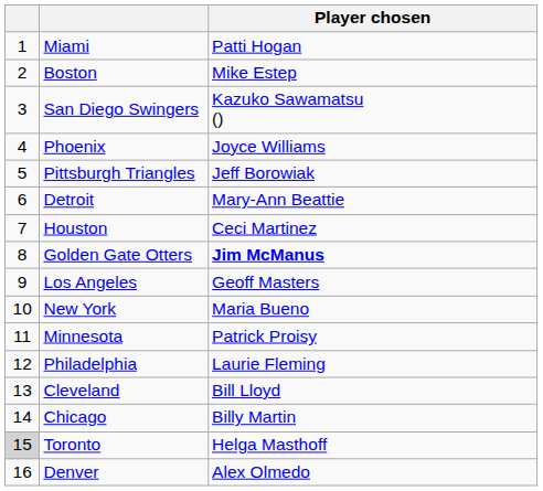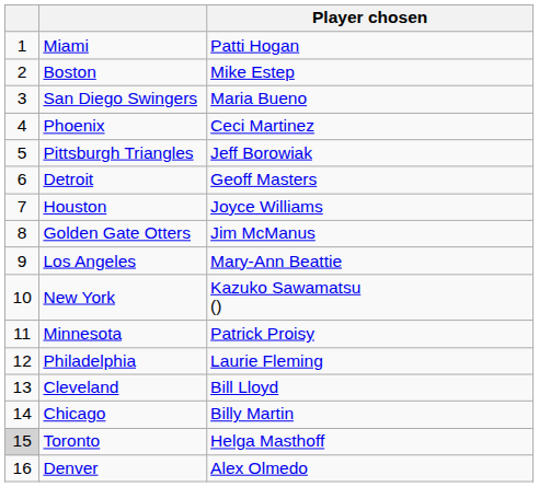 <table class="wikitable" style="text-align:left">
 <tr>
 <th width="25px"></th>
 <th width="150px"></th>
 <th width="300px">Player chosen</th>
 </tr>
 <tr>
 <td style="text-align:center">1</td>
 <td><a href='#'>Miami</a></td>
 <td><a href='#'>Patti Hogan</a></td>
 </tr>
 <tr>
 <td style="text-align:center">2</td>
 <td><a href='#'>Boston</a></td>
 <td><a href='#'>Mike Estep</a></td>
 </tr>
 <tr>
 <td style="text-align:center">3</td>
 <td><a href='#'>San Diego Swingers</a></td>
-<td><a href='#'>Kazuko Sawamatsu</a><br>()</td>
+<td><a href='#'>Maria Bueno</a></td>
 </tr>
 <tr>
 <td style="text-align:center">4</td>
 <td><a href='#'>Phoenix</a></td>
-<td><a href='#'>Joyce Williams</a></td>
+<td><a href='#'>Ceci Martinez</a></td>
 </tr>
 <tr>
 <td style="text-align:center">5</td>
 <td><a href='#'>Pittsburgh Triangles</a></td>
 <td><a href='#'>Jeff Borowiak</a></td>
 </tr>
 <tr>
 <td style="text-align:center">6</td>
 <td><a href='#'>Detroit</a></td>
-<td><a href='#'>Mary-Ann Beattie</a></td>
+<td><a href='#'>Geoff Masters</a></td>
 </tr>
 <tr>
 <td style="text-align:center">7</td>
 <td><a href='#'>Houston</a></td>
-<td><a href='#'>Ceci Martinez</a></td>
+<td><a href='#'>Joyce Williams</a></td>
 </tr>
 <tr>
 <td style="text-align:center">8</td>
 <td><a href='#'>Golden Gate Otters</a></td>
-<td><strong><a href='#'>Jim McManus</a></strong></td>
+<td><a href='#'>Jim McManus</a></td>
 </tr>
 <tr>
 <td style="text-align:center">9</td>
 <td><a href='#'>Los Angeles</a></td>
-<td><a href='#'>Geoff Masters</a></td>
+<td><a href='#'>Mary-Ann Beattie</a></td>
 </tr>
 <tr>
 <td style="text-align:center">10</td>
 <td><a href='#'>New York</a></td>
-<td><a href='#'>Maria Bueno</a></td>
+<td><a href='#'>Kazuko Sawamatsu</a><br>()</td>
 </tr>
 <tr>
 <td style="text-align:center">11</td>
 <td><a href='#'>Minnesota</a></td>
 <td><a href='#'>Patrick Proisy</a></td>
 </tr>
 <tr>
 <td style="text-align:center">12</td>
 <td><a href='#'>Philadelphia</a></td>
 <td><a href='#'>Laurie Fleming</a></td>
 </tr>
 <tr>
 <td style="text-align:center">13</td>
 <td><a href='#'>Cleveland</a></td>
 <td><a href='#'>Bill Lloyd</a></td>
 </tr>
 <tr>
 <td style="text-align:center">14</td>
 <td><a href='#'>Chicago</a></td>
 <td><a href='#'>Billy Martin</a></td>
 </tr>
 <tr>
 <td style="background: lightgrey; text-align:center">15</td>
 <td><a href='#'>Toronto</a></td>
 <td><a href='#'>Helga Masthoff</a></td>
 </tr>
 <tr>
 <td style="text-align:center">16</td>
 <td><a href='#'>Denver</a></td>
 <td><a href='#'>Alex Olmedo</a></td>
 </tr>
 </table>
